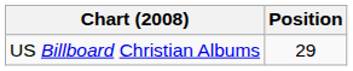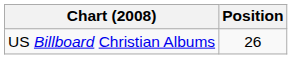 <table class="wikitable">
 <tr>
 <th align="left">Chart (2008)</th>
 <th style="text-align:center;">Position</th>
 </tr>
 <tr>
 <td align="left">US <em><a href='#'>Billboard</a></em> <a href='#'>Christian Albums</a></td>
-<td style="text-align:center;">29</td>
+<td style="text-align:center;">26</td>
 </tr>
 </table>
